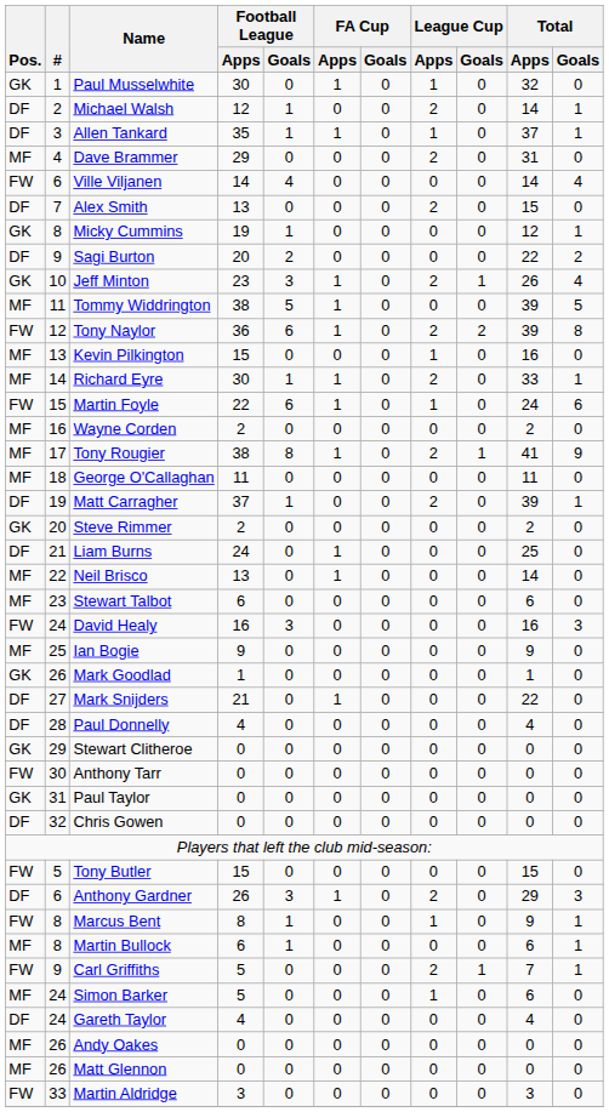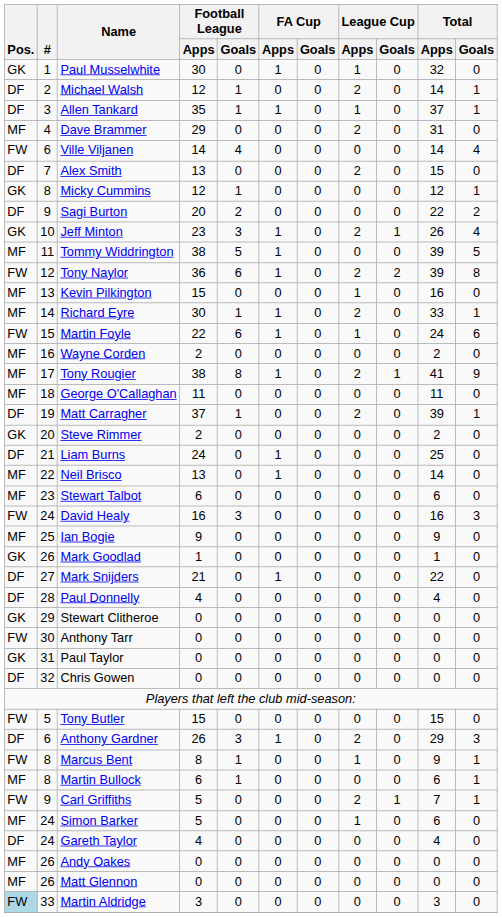 <table class="wikitable" style="text-align:center">
 <tr>
 <th rowspan="2" valign="bottom">Pos.</th>
 <th rowspan="2" valign="bottom">#</th>
 <th rowspan="2">Name</th>
 <th colspan="2" width="85">Football League</th>
 <th colspan="2" width="85">FA Cup</th>
 <th colspan="2" width="85">League Cup</th>
 <th colspan="2" width="85">Total</th>
 </tr>
 <tr>
 <th>Apps</th>
 <th>Goals</th>
 <th>Apps</th>
 <th>Goals</th>
 <th>Apps</th>
 <th>Goals</th>
 <th>Apps</th>
 <th>Goals</th>
 </tr>
 <tr>
 <td align="left">GK</td>
 <td>1</td>
 <td align="left"> <a href='#'>Paul Musselwhite</a></td>
 <td>30</td>
 <td>0</td>
 <td>1</td>
 <td>0</td>
 <td>1</td>
 <td>0</td>
 <td>32</td>
 <td>0</td>
 </tr>
 <tr>
 <td align="left">DF</td>
 <td>2</td>
 <td align="left"> <a href='#'>Michael Walsh</a></td>
 <td>12</td>
 <td>1</td>
 <td>0</td>
 <td>0</td>
 <td>2</td>
 <td>0</td>
 <td>14</td>
 <td>1</td>
 </tr>
 <tr>
 <td align="left">DF</td>
 <td>3</td>
 <td align="left"> <a href='#'>Allen Tankard</a></td>
 <td>35</td>
 <td>1</td>
 <td>1</td>
 <td>0</td>
 <td>1</td>
 <td>0</td>
 <td>37</td>
 <td>1</td>
 </tr>
 <tr>
 <td align="left">MF</td>
 <td>4</td>
 <td align="left"> <a href='#'>Dave Brammer</a></td>
 <td>29</td>
 <td>0</td>
 <td>0</td>
 <td>0</td>
 <td>2</td>
 <td>0</td>
 <td>31</td>
 <td>0</td>
 </tr>
 <tr>
 <td align="left">FW</td>
 <td>6</td>
 <td align="left"> <a href='#'>Ville Viljanen</a></td>
 <td>14</td>
 <td>4</td>
 <td>0</td>
 <td>0</td>
 <td>0</td>
 <td>0</td>
 <td>14</td>
 <td>4</td>
 </tr>
 <tr>
 <td align="left">DF</td>
 <td>7</td>
 <td align="left"> <a href='#'>Alex Smith</a></td>
 <td>13</td>
 <td>0</td>
 <td>0</td>
 <td>0</td>
 <td>2</td>
 <td>0</td>
 <td>15</td>
 <td>0</td>
 </tr>
 <tr>
 <td align="left">GK</td>
 <td>8</td>
 <td align="left"> <a href='#'>Micky Cummins</a></td>
-<td>19</td>
+<td>12</td>
 <td>1</td>
 <td>0</td>
 <td>0</td>
 <td>0</td>
 <td>0</td>
 <td>12</td>
 <td>1</td>
 </tr>
 <tr>
 <td align="left">DF</td>
 <td>9</td>
 <td align="left"> <a href='#'>Sagi Burton</a></td>
 <td>20</td>
 <td>2</td>
 <td>0</td>
 <td>0</td>
 <td>0</td>
 <td>0</td>
 <td>22</td>
 <td>2</td>
 </tr>
 <tr>
 <td align="left">GK</td>
 <td>10</td>
 <td align="left"> <a href='#'>Jeff Minton</a></td>
 <td>23</td>
 <td>3</td>
 <td>1</td>
 <td>0</td>
 <td>2</td>
 <td>1</td>
 <td>26</td>
 <td>4</td>
 </tr>
 <tr>
 <td align="left">MF</td>
 <td>11</td>
 <td align="left"> <a href='#'>Tommy Widdrington</a></td>
 <td>38</td>
 <td>5</td>
 <td>1</td>
 <td>0</td>
 <td>0</td>
 <td>0</td>
 <td>39</td>
 <td>5</td>
 </tr>
 <tr>
 <td align="left">FW</td>
 <td>12</td>
 <td align="left"> <a href='#'>Tony Naylor</a></td>
 <td>36</td>
 <td>6</td>
 <td>1</td>
 <td>0</td>
 <td>2</td>
 <td>2</td>
 <td>39</td>
 <td>8</td>
 </tr>
 <tr>
 <td align="left">MF</td>
 <td>13</td>
 <td align="left"> <a href='#'>Kevin Pilkington</a></td>
 <td>15</td>
 <td>0</td>
 <td>0</td>
 <td>0</td>
 <td>1</td>
 <td>0</td>
 <td>16</td>
 <td>0</td>
 </tr>
 <tr>
 <td align="left">MF</td>
 <td>14</td>
 <td align="left"> <a href='#'>Richard Eyre</a></td>
 <td>30</td>
 <td>1</td>
 <td>1</td>
 <td>0</td>
 <td>2</td>
 <td>0</td>
 <td>33</td>
 <td>1</td>
 </tr>
 <tr>
 <td align="left">FW</td>
 <td>15</td>
 <td align="left"> <a href='#'>Martin Foyle</a></td>
 <td>22</td>
 <td>6</td>
 <td>1</td>
 <td>0</td>
 <td>1</td>
 <td>0</td>
 <td>24</td>
 <td>6</td>
 </tr>
 <tr>
 <td align="left">MF</td>
 <td>16</td>
 <td align="left"> <a href='#'>Wayne Corden</a></td>
 <td>2</td>
 <td>0</td>
 <td>0</td>
 <td>0</td>
 <td>0</td>
 <td>0</td>
 <td>2</td>
 <td>0</td>
 </tr>
 <tr>
 <td align="left">MF</td>
 <td>17</td>
 <td align="left"> <a href='#'>Tony Rougier</a></td>
 <td>38</td>
 <td>8</td>
 <td>1</td>
 <td>0</td>
 <td>2</td>
 <td>1</td>
 <td>41</td>
 <td>9</td>
 </tr>
 <tr>
 <td align="left">MF</td>
 <td>18</td>
 <td align="left"> <a href='#'>George O'Callaghan</a></td>
 <td>11</td>
 <td>0</td>
 <td>0</td>
 <td>0</td>
 <td>0</td>
 <td>0</td>
 <td>11</td>
 <td>0</td>
 </tr>
 <tr>
 <td align="left">DF</td>
 <td>19</td>
 <td align="left"> <a href='#'>Matt Carragher</a></td>
 <td>37</td>
 <td>1</td>
 <td>0</td>
 <td>0</td>
 <td>2</td>
 <td>0</td>
 <td>39</td>
 <td>1</td>
 </tr>
 <tr>
 <td align="left">GK</td>
 <td>20</td>
 <td align="left"> <a href='#'>Steve Rimmer</a></td>
 <td>2</td>
 <td>0</td>
 <td>0</td>
 <td>0</td>
 <td>0</td>
 <td>0</td>
 <td>2</td>
 <td>0</td>
 </tr>
 <tr>
 <td align="left">DF</td>
 <td>21</td>
 <td align="left"> <a href='#'>Liam Burns</a></td>
 <td>24</td>
 <td>0</td>
 <td>1</td>
 <td>0</td>
 <td>0</td>
 <td>0</td>
 <td>25</td>
 <td>0</td>
 </tr>
 <tr>
 <td align="left">MF</td>
 <td>22</td>
 <td align="left"> <a href='#'>Neil Brisco</a></td>
 <td>13</td>
 <td>0</td>
 <td>1</td>
 <td>0</td>
 <td>0</td>
 <td>0</td>
 <td>14</td>
 <td>0</td>
 </tr>
 <tr>
 <td align="left">MF</td>
 <td>23</td>
 <td align="left"> <a href='#'>Stewart Talbot</a></td>
 <td>6</td>
 <td>0</td>
 <td>0</td>
 <td>0</td>
 <td>0</td>
 <td>0</td>
 <td>6</td>
 <td>0</td>
 </tr>
 <tr>
 <td align="left">FW</td>
 <td>24</td>
 <td align="left"> <a href='#'>David Healy</a></td>
 <td>16</td>
 <td>3</td>
 <td>0</td>
 <td>0</td>
 <td>0</td>
 <td>0</td>
 <td>16</td>
 <td>3</td>
 </tr>
 <tr>
 <td align="left">MF</td>
 <td>25</td>
 <td align="left"> <a href='#'>Ian Bogie</a></td>
 <td>9</td>
 <td>0</td>
 <td>0</td>
 <td>0</td>
 <td>0</td>
 <td>0</td>
 <td>9</td>
 <td>0</td>
 </tr>
 <tr>
 <td align="left">GK</td>
 <td>26</td>
 <td align="left"> <a href='#'>Mark Goodlad</a></td>
 <td>1</td>
 <td>0</td>
 <td>0</td>
 <td>0</td>
 <td>0</td>
 <td>0</td>
 <td>1</td>
 <td>0</td>
 </tr>
 <tr>
 <td align="left">DF</td>
 <td>27</td>
 <td align="left"> <a href='#'>Mark Snijders</a></td>
 <td>21</td>
 <td>0</td>
 <td>1</td>
 <td>0</td>
 <td>0</td>
 <td>0</td>
 <td>22</td>
 <td>0</td>
 </tr>
 <tr>
 <td align="left">DF</td>
 <td>28</td>
 <td align="left"> <a href='#'>Paul Donnelly</a></td>
 <td>4</td>
 <td>0</td>
 <td>0</td>
 <td>0</td>
 <td>0</td>
 <td>0</td>
 <td>4</td>
 <td>0</td>
 </tr>
 <tr>
 <td align="left">GK</td>
 <td>29</td>
 <td align="left"> Stewart Clitheroe</td>
 <td>0</td>
 <td>0</td>
 <td>0</td>
 <td>0</td>
 <td>0</td>
 <td>0</td>
 <td>0</td>
 <td>0</td>
 </tr>
 <tr>
 <td align="left">FW</td>
 <td>30</td>
 <td align="left"> Anthony Tarr</td>
 <td>0</td>
 <td>0</td>
 <td>0</td>
 <td>0</td>
 <td>0</td>
 <td>0</td>
 <td>0</td>
 <td>0</td>
 </tr>
 <tr>
 <td align="left">GK</td>
 <td>31</td>
 <td align="left"> Paul Taylor</td>
 <td>0</td>
 <td>0</td>
 <td>0</td>
 <td>0</td>
 <td>0</td>
 <td>0</td>
 <td>0</td>
 <td>0</td>
 </tr>
 <tr>
 <td align="left">DF</td>
 <td>32</td>
 <td align="left"> Chris Gowen</td>
 <td>0</td>
 <td>0</td>
 <td>0</td>
 <td>0</td>
 <td>0</td>
 <td>0</td>
 <td>0</td>
 <td>0</td>
 </tr>
 <tr>
 <td colspan="14"><em>Players that left the club mid-season:</em></td>
 </tr>
 <tr>
 <td align="left">FW</td>
 <td>5</td>
 <td align="left"> <a href='#'>Tony Butler</a></td>
 <td>15</td>
 <td>0</td>
 <td>0</td>
 <td>0</td>
 <td>0</td>
 <td>0</td>
 <td>15</td>
 <td>0</td>
 </tr>
 <tr>
 <td align="left">DF</td>
 <td>6</td>
 <td align="left"> <a href='#'>Anthony Gardner</a></td>
 <td>26</td>
 <td>3</td>
 <td>1</td>
 <td>0</td>
 <td>2</td>
 <td>0</td>
 <td>29</td>
 <td>3</td>
 </tr>
 <tr>
 <td align="left">FW</td>
 <td>8</td>
 <td align="left"> <a href='#'>Marcus Bent</a></td>
 <td>8</td>
 <td>1</td>
 <td>0</td>
 <td>0</td>
 <td>1</td>
 <td>0</td>
 <td>9</td>
 <td>1</td>
 </tr>
 <tr>
 <td align="left">MF</td>
 <td>8</td>
 <td align="left"> <a href='#'>Martin Bullock</a></td>
 <td>6</td>
 <td>1</td>
 <td>0</td>
 <td>0</td>
 <td>0</td>
 <td>0</td>
 <td>6</td>
 <td>1</td>
 </tr>
 <tr>
 <td align="left">FW</td>
 <td>9</td>
 <td align="left"> <a href='#'>Carl Griffiths</a></td>
 <td>5</td>
 <td>0</td>
 <td>0</td>
 <td>0</td>
 <td>2</td>
 <td>1</td>
 <td>7</td>
 <td>1</td>
 </tr>
 <tr>
 <td align="left">MF</td>
 <td>24</td>
 <td align="left"> <a href='#'>Simon Barker</a></td>
 <td>5</td>
 <td>0</td>
 <td>0</td>
 <td>0</td>
 <td>1</td>
 <td>0</td>
 <td>6</td>
 <td>0</td>
 </tr>
 <tr>
 <td align="left">DF</td>
 <td>24</td>
 <td align="left"> <a href='#'>Gareth Taylor</a></td>
 <td>4</td>
 <td>0</td>
 <td>0</td>
 <td>0</td>
 <td>0</td>
 <td>0</td>
 <td>4</td>
 <td>0</td>
 </tr>
 <tr>
 <td align="left">MF</td>
 <td>26</td>
 <td align="left"> <a href='#'>Andy Oakes</a></td>
 <td>0</td>
 <td>0</td>
 <td>0</td>
 <td>0</td>
 <td>0</td>
 <td>0</td>
 <td>0</td>
 <td>0</td>
 </tr>
 <tr>
 <td align="left">MF</td>
 <td>26</td>
 <td align="left"> <a href='#'>Matt Glennon</a></td>
 <td>0</td>
 <td>0</td>
 <td>0</td>
 <td>0</td>
 <td>0</td>
 <td>0</td>
 <td>0</td>
 <td>0</td>
 </tr>
 <tr>
-<td align="left">FW</td>
+<td align="left" style="background: lightblue;">FW</td>
 <td>33</td>
 <td align="left"> <a href='#'>Martin Aldridge</a></td>
 <td>3</td>
 <td>0</td>
 <td>0</td>
 <td>0</td>
 <td>0</td>
 <td>0</td>
 <td>3</td>
 <td>0</td>
 </tr>
 <tr>
 </tr>
 </table>
